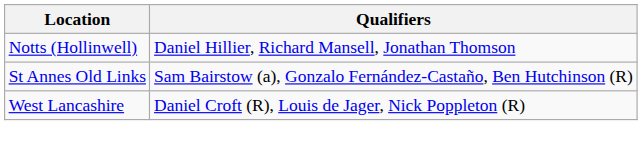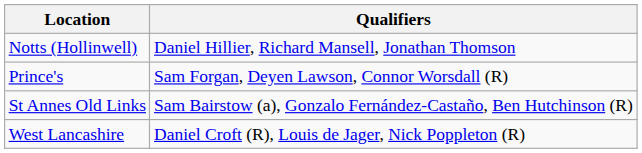 <table class=wikitable style="font-size:95%">
 <tr>
 <th>Location</th>
 <th>Qualifiers</th>
 </tr>
 <tr>
 <td><a href='#'>Notts (Hollinwell)</a></td>
 <td><a href='#'>Daniel Hillier</a>, <a href='#'>Richard Mansell</a>, <a href='#'>Jonathan Thomson</a></td>
 </tr>
 <tr>
+<td><a href='#'>Prince's</a></td>
+<td><a href='#'>Sam Forgan</a>, <a href='#'>Deyen Lawson</a>, <a href='#'>Connor Worsdall</a> (R)</td>
+</tr>
+<tr>
 <td><a href='#'>St Annes Old Links</a></td>
 <td><a href='#'>Sam Bairstow</a> (a), <a href='#'>Gonzalo Fernández-Castaño</a>, <a href='#'>Ben Hutchinson</a> (R)</td>
 </tr>
 <tr>
 <td><a href='#'>West Lancashire</a></td>
 <td><a href='#'>Daniel Croft</a> (R), <a href='#'>Louis de Jager</a>, <a href='#'>Nick Poppleton</a> (R)</td>
 </tr>
 </table>
